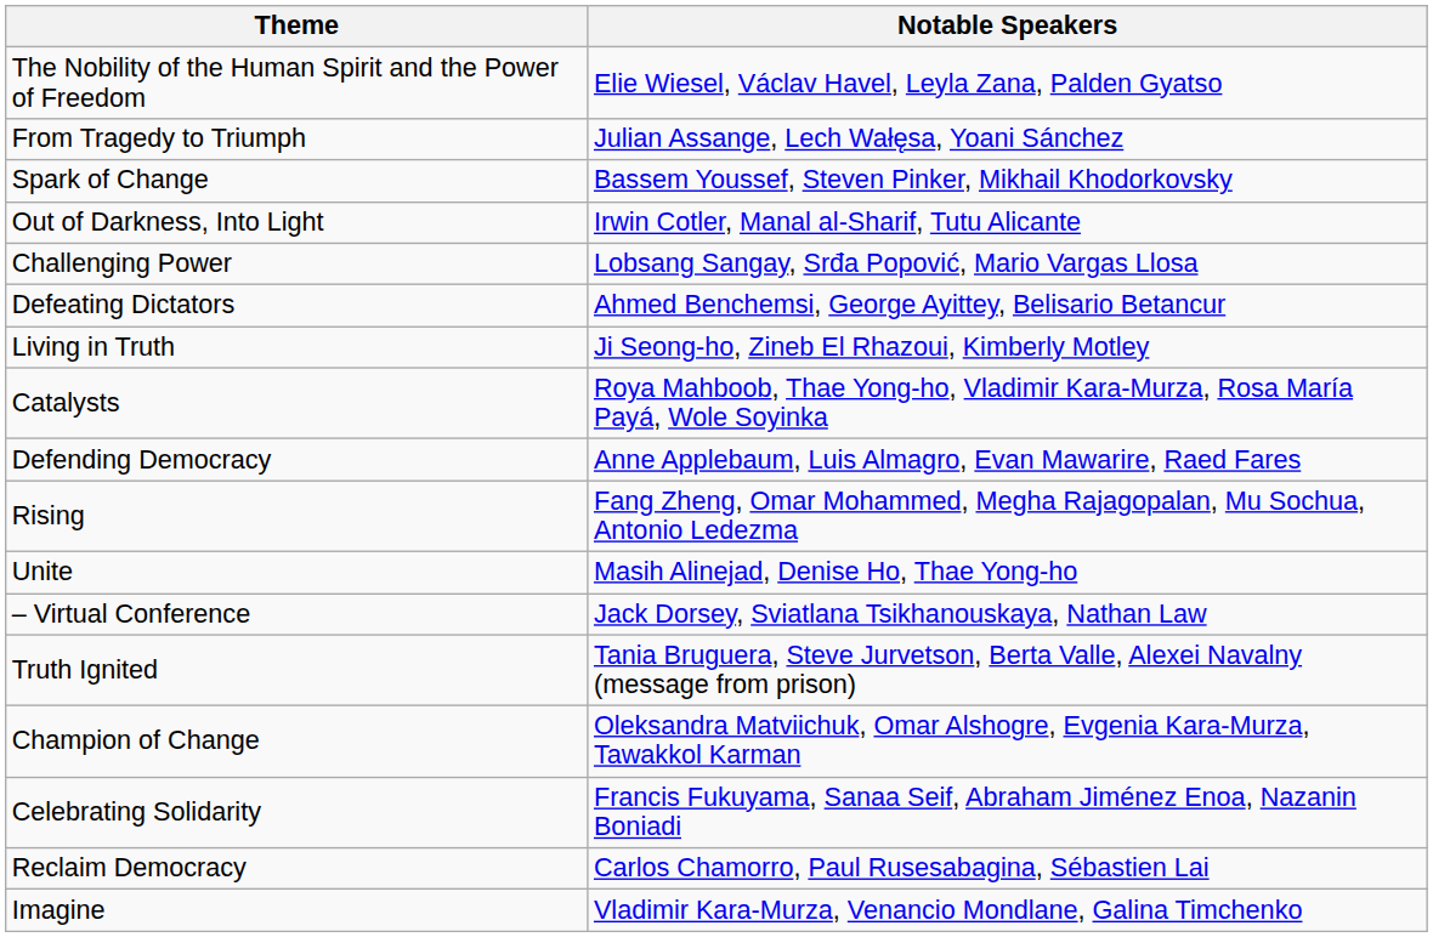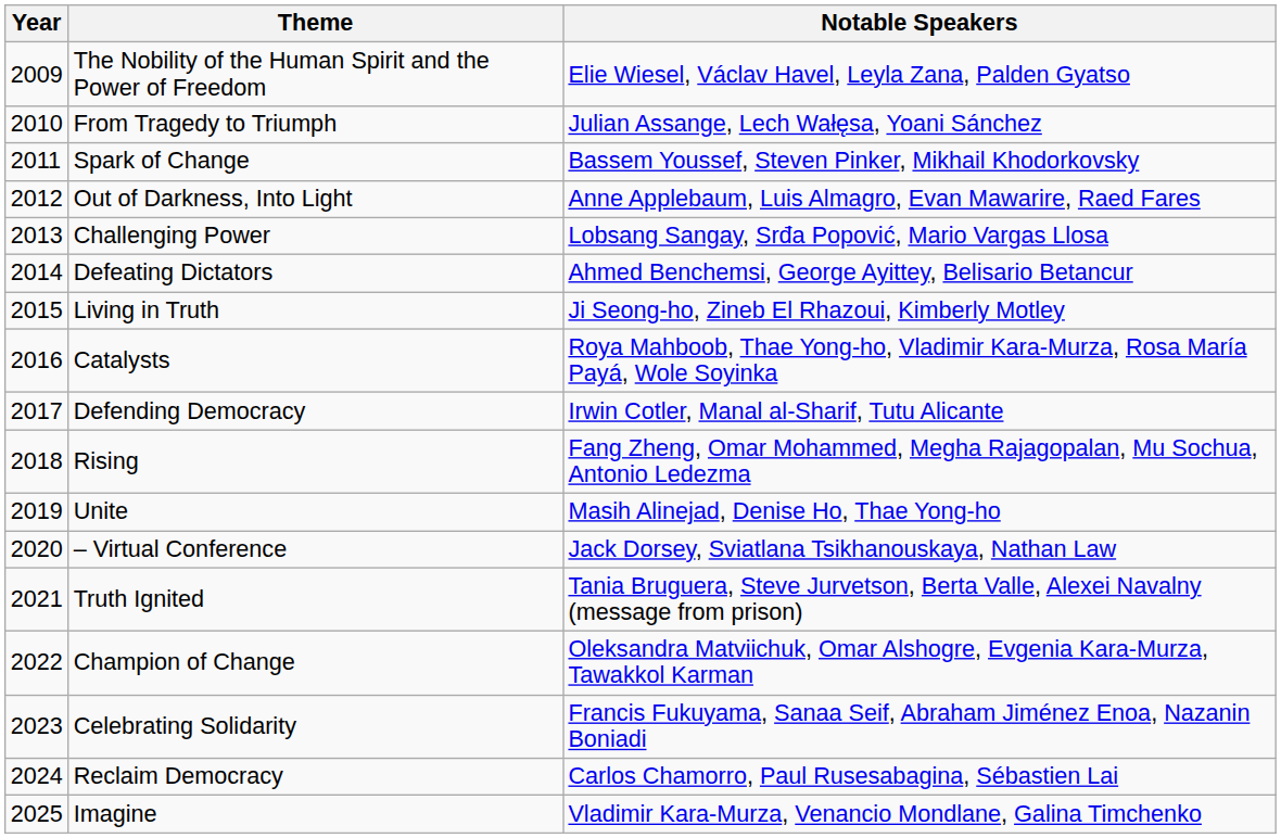 <table class="wikitable">
 <tr>
+<th>Year</th>
 <th>Theme</th>
 <th>Notable Speakers</th>
 </tr>
 <tr>
+<td>2009</td>
 <td>The Nobility of the Human Spirit and the Power of Freedom</td>
 <td><a href='#'>Elie Wiesel</a>, <a href='#'>Václav Havel</a>, <a href='#'>Leyla Zana</a>, <a href='#'>Palden Gyatso</a></td>
 </tr>
 <tr>
+<td>2010</td>
 <td>From Tragedy to Triumph</td>
 <td><a href='#'>Julian Assange</a>, <a href='#'>Lech Wałęsa</a>, <a href='#'>Yoani Sánchez</a></td>
 </tr>
 <tr>
+<td>2011</td>
 <td>Spark of Change</td>
 <td><a href='#'>Bassem Youssef</a>, <a href='#'>Steven Pinker</a>, <a href='#'>Mikhail Khodorkovsky</a></td>
 </tr>
 <tr>
+<td>2012</td>
 <td>Out of Darkness, Into Light</td>
-<td><a href='#'>Irwin Cotler</a>, <a href='#'>Manal al-Sharif</a>, <a href='#'>Tutu Alicante</a></td>
+<td><a href='#'>Anne Applebaum</a>, <a href='#'>Luis Almagro</a>, <a href='#'>Evan Mawarire</a>, <a href='#'>Raed Fares</a></td>
 </tr>
 <tr>
+<td>2013</td>
 <td>Challenging Power</td>
 <td><a href='#'>Lobsang Sangay</a>, <a href='#'>Srđa Popović</a>, <a href='#'>Mario Vargas Llosa</a></td>
 </tr>
 <tr>
+<td>2014</td>
 <td>Defeating Dictators</td>
 <td><a href='#'>Ahmed Benchemsi</a>, <a href='#'>George Ayittey</a>, <a href='#'>Belisario Betancur</a></td>
 </tr>
 <tr>
+<td>2015</td>
 <td>Living in Truth</td>
 <td><a href='#'>Ji Seong-ho</a>, <a href='#'>Zineb El Rhazoui</a>, <a href='#'>Kimberly Motley</a></td>
 </tr>
 <tr>
+<td>2016</td>
 <td>Catalysts</td>
 <td><a href='#'>Roya Mahboob</a>, <a href='#'>Thae Yong-ho</a>, <a href='#'>Vladimir Kara-Murza</a>, <a href='#'>Rosa María Payá</a>, <a href='#'>Wole Soyinka</a></td>
 </tr>
 <tr>
+<td>2017</td>
 <td>Defending Democracy</td>
-<td><a href='#'>Anne Applebaum</a>, <a href='#'>Luis Almagro</a>, <a href='#'>Evan Mawarire</a>, <a href='#'>Raed Fares</a></td>
+<td><a href='#'>Irwin Cotler</a>, <a href='#'>Manal al-Sharif</a>, <a href='#'>Tutu Alicante</a></td>
 </tr>
 <tr>
+<td>2018</td>
 <td>Rising</td>
 <td><a href='#'>Fang Zheng</a>, <a href='#'>Omar Mohammed</a>, <a href='#'>Megha Rajagopalan</a>, <a href='#'>Mu Sochua</a>, <a href='#'>Antonio Ledezma</a></td>
 </tr>
 <tr>
+<td>2019</td>
 <td>Unite</td>
 <td><a href='#'>Masih Alinejad</a>, <a href='#'>Denise Ho</a>, <a href='#'>Thae Yong-ho</a></td>
 </tr>
 <tr>
+<td>2020</td>
 <td>– Virtual Conference</td>
 <td><a href='#'>Jack Dorsey</a>, <a href='#'>Sviatlana Tsikhanouskaya</a>, <a href='#'>Nathan Law</a></td>
 </tr>
 <tr>
+<td>2021</td>
 <td>Truth Ignited</td>
 <td><a href='#'>Tania Bruguera</a>, <a href='#'>Steve Jurvetson</a>, <a href='#'>Berta Valle</a>, <a href='#'>Alexei Navalny</a> (message from prison)</td>
 </tr>
 <tr>
+<td>2022</td>
 <td>Champion of Change</td>
 <td><a href='#'>Oleksandra Matviichuk</a>, <a href='#'>Omar Alshogre</a>, <a href='#'>Evgenia Kara-Murza</a>, <a href='#'>Tawakkol Karman</a></td>
 </tr>
 <tr>
+<td>2023</td>
 <td>Celebrating Solidarity</td>
 <td><a href='#'>Francis Fukuyama</a>, <a href='#'>Sanaa Seif</a>, <a href='#'>Abraham Jiménez Enoa</a>, <a href='#'>Nazanin Boniadi</a></td>
 </tr>
 <tr>
+<td>2024</td>
 <td>Reclaim Democracy</td>
 <td><a href='#'>Carlos Chamorro</a>, <a href='#'>Paul Rusesabagina</a>, <a href='#'>Sébastien Lai</a></td>
 </tr>
 <tr>
+<td>2025</td>
 <td>Imagine</td>
 <td><a href='#'>Vladimir Kara-Murza</a>, <a href='#'>Venancio Mondlane</a>, <a href='#'>Galina Timchenko</a></td>
 </tr>
 </table>
